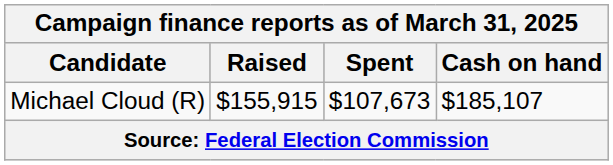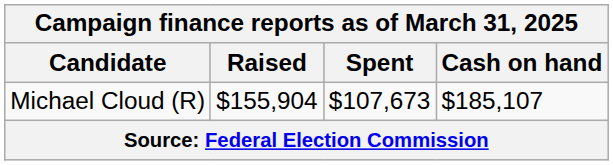 <table class="wikitable sortable">
 <tr>
 <th colspan=4>Campaign finance reports as of March 31, 2025</th>
 </tr>
 <tr style="text-align:center;">
 <th>Candidate</th>
 <th>Raised</th>
 <th>Spent</th>
 <th>Cash on hand</th>
 </tr>
 <tr>
 <td>Michael Cloud (R)</td>
-<td>$155,915</td>
+<td>$155,904</td>
 <td>$107,673</td>
 <td>$185,107</td>
 </tr>
 <tr>
 <th colspan="4"><small>Source: <a href='#'>Federal Election Commission</a></small></th>
 </tr>
 </table>
